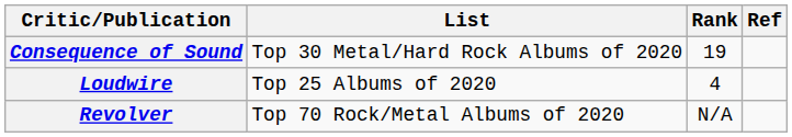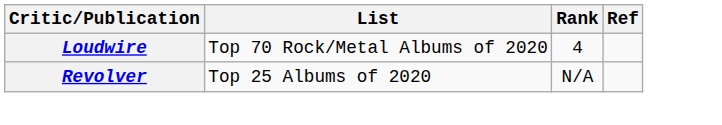 <table class="wikitable plainrowheaders">
 <tr>
 <th>Critic/Publication</th>
 <th>List</th>
 <th>Rank</th>
 <th>Ref</th>
 </tr>
 <tr>
-<th scope="row"><em><a href='#'>Consequence of Sound</a></em></th>
-<td>Top 30 Metal/Hard Rock Albums of 2020</td>
-<td style="text-align:center;">19</td>
-<td style="text-align:center;"></td>
-</tr>
-<tr>
 <th scope="row"><em><a href='#'>Loudwire</a></em></th>
-<td>Top 25 Albums of 2020</td>
+<td>Top 70 Rock/Metal Albums of 2020</td>
 <td style="text-align:center;">4</td>
 <td style="text-align:center;"></td>
 </tr>
 <tr>
 <th scope="row"><em><a href='#'>Revolver</a></em></th>
-<td>Top 70 Rock/Metal Albums of 2020</td>
+<td>Top 25 Albums of 2020</td>
 <td style="text-align:center;">N/A</td>
 <td style="text-align:center;"></td>
 </tr>
 </table>
